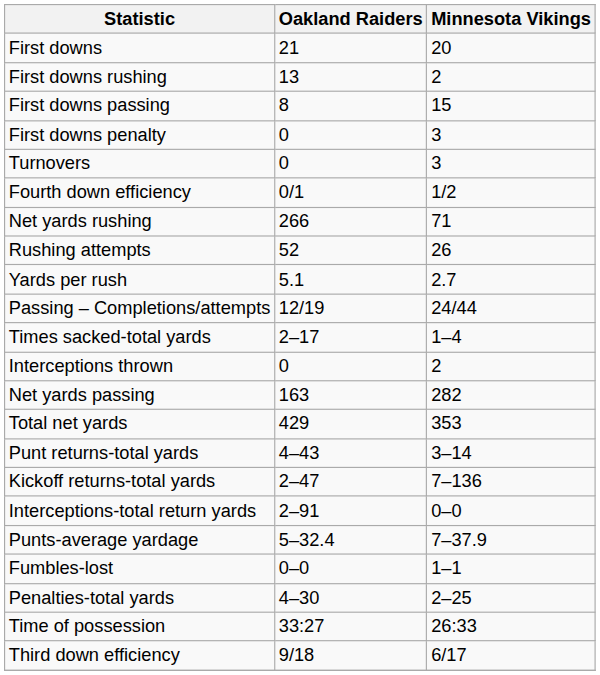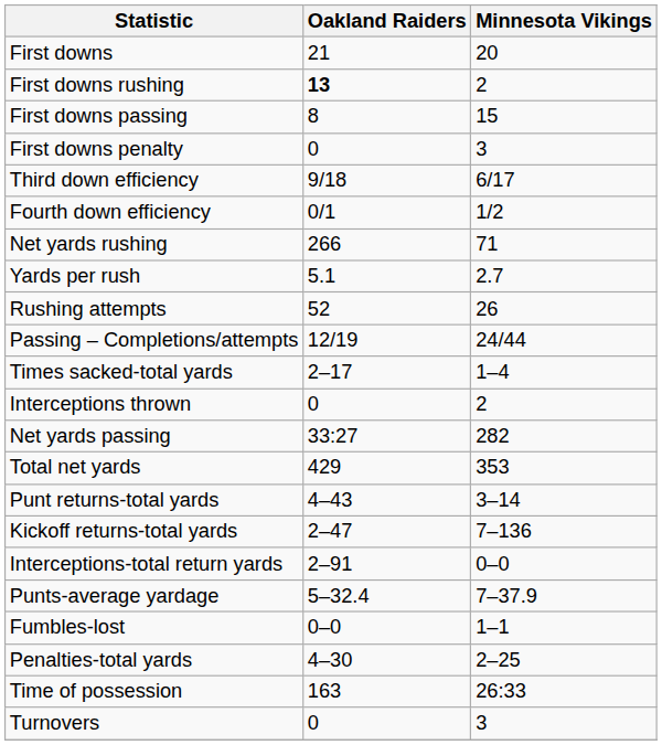 <table class="wikitable">
 <tr>
 <th>Statistic</th>
 <th>Oakland Raiders</th>
 <th>Minnesota Vikings</th>
 </tr>
 <tr>
 <td>First downs</td>
 <td>21</td>
 <td>20</td>
 </tr>
 <tr>
 <td>First downs rushing</td>
-<td>13</td>
+<td><strong>13</strong></td>
 <td>2</td>
 </tr>
 <tr>
 <td>First downs passing</td>
 <td>8</td>
 <td>15</td>
 </tr>
 <tr>
 <td>First downs penalty</td>
 <td>0</td>
 <td>3</td>
 </tr>
 <tr>
-<td>Turnovers</td>
-<td>0</td>
-<td>3</td>
+<td>Third down efficiency</td>
+<td>9/18</td>
+<td>6/17</td>
 </tr>
 <tr>
 <td>Fourth down efficiency</td>
 <td>0/1</td>
 <td>1/2</td>
 </tr>
 <tr>
 <td>Net yards rushing</td>
 <td>266</td>
 <td>71</td>
 </tr>
 <tr>
+<td>Yards per rush</td>
+<td>5.1</td>
+<td>2.7</td>
+</tr>
+<tr>
 <td>Rushing attempts</td>
 <td>52</td>
 <td>26</td>
-</tr>
-<tr>
-<td>Yards per rush</td>
-<td>5.1</td>
-<td>2.7</td>
 </tr>
 <tr>
 <td>Passing – Completions/attempts</td>
 <td>12/19</td>
 <td>24/44</td>
 </tr>
 <tr>
 <td>Times sacked-total yards</td>
 <td>2–17</td>
 <td>1–4</td>
 </tr>
 <tr>
 <td>Interceptions thrown</td>
 <td>0</td>
 <td>2</td>
 </tr>
 <tr>
 <td>Net yards passing</td>
-<td>163</td>
+<td>33:27</td>
 <td>282</td>
 </tr>
 <tr>
 <td>Total net yards</td>
 <td>429</td>
 <td>353</td>
 </tr>
 <tr>
 <td>Punt returns-total yards</td>
 <td>4–43</td>
 <td>3–14</td>
 </tr>
 <tr>
 <td>Kickoff returns-total yards</td>
 <td>2–47</td>
 <td>7–136</td>
 </tr>
 <tr>
 <td>Interceptions-total return yards</td>
 <td>2–91</td>
 <td>0–0</td>
 </tr>
 <tr>
 <td>Punts-average yardage</td>
 <td>5–32.4</td>
 <td>7–37.9</td>
 </tr>
 <tr>
 <td>Fumbles-lost</td>
 <td>0–0</td>
 <td>1–1</td>
 </tr>
 <tr>
 <td>Penalties-total yards</td>
 <td>4–30</td>
 <td>2–25</td>
 </tr>
 <tr>
 <td>Time of possession</td>
-<td>33:27</td>
+<td>163</td>
 <td>26:33</td>
 </tr>
 <tr>
-<td>Third down efficiency</td>
-<td>9/18</td>
-<td>6/17</td>
+<td>Turnovers</td>
+<td>0</td>
+<td>3</td>
 </tr>
 <tr>
 </tr>
 </table>
